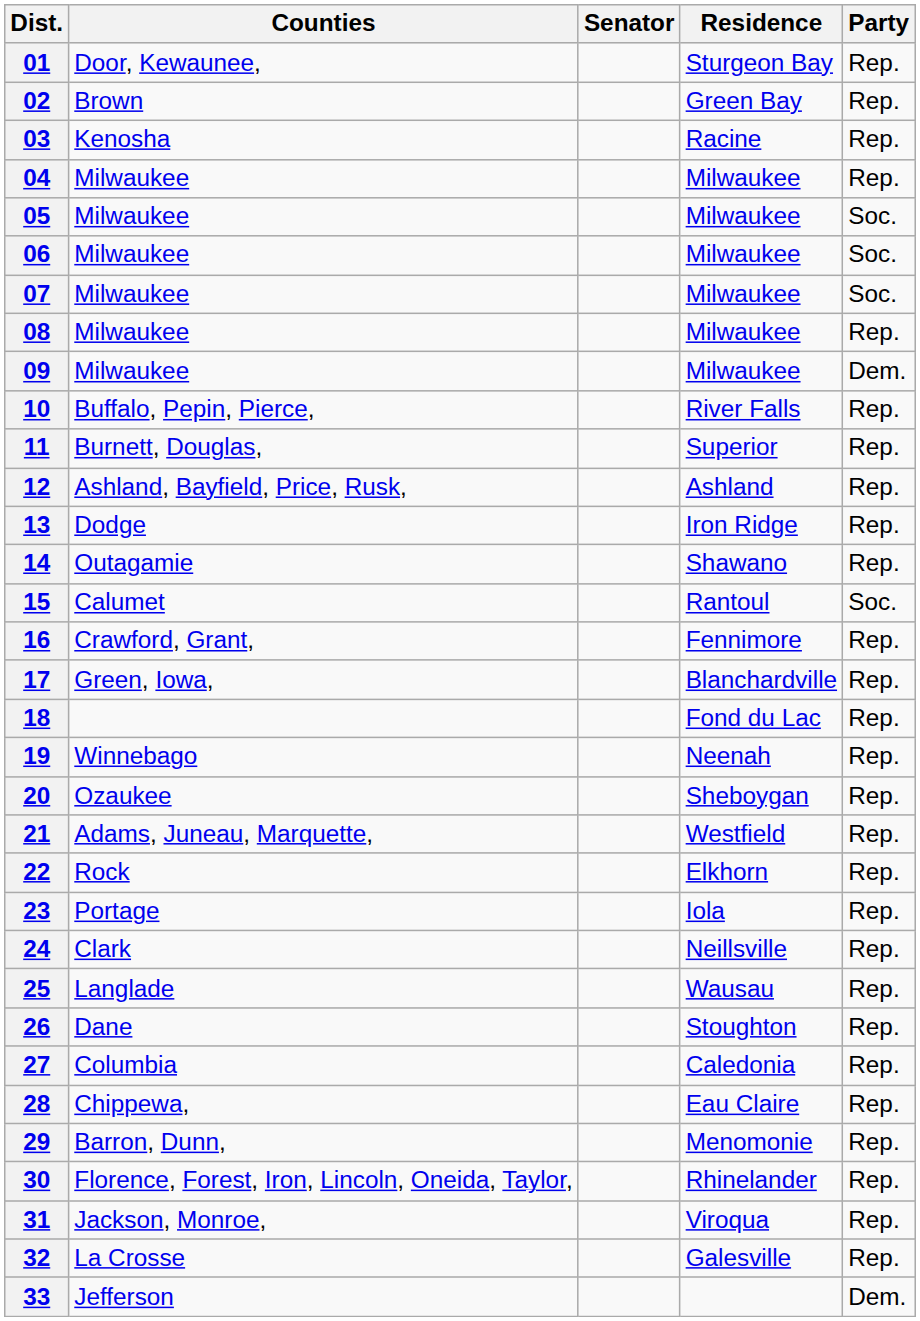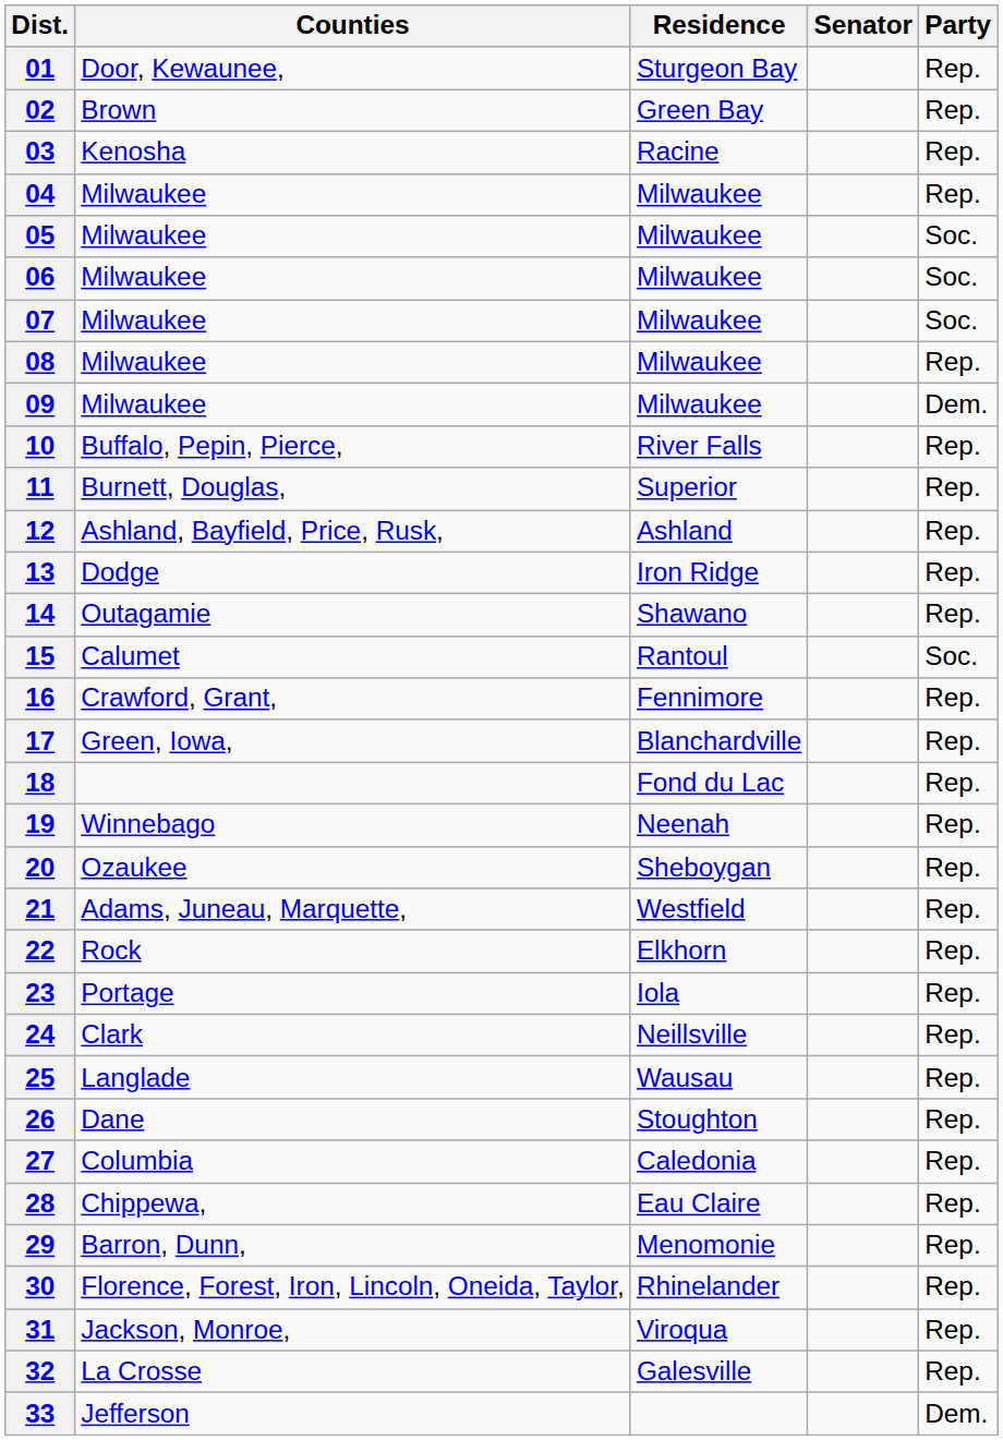 <table class="wikitable sortable">
 <tr>
 <th>Dist.</th>
 <th>Counties</th>
+<th>Residence</th>
 <th>Senator</th>
-<th>Residence</th>
 <th>Party</th>
 </tr>
 <tr>
 <th><a href='#'>01</a></th>
 <td><a href='#'>Door</a>, <a href='#'>Kewaunee</a>, </td>
+<td><a href='#'>Sturgeon Bay</a></td>
 <td></td>
-<td><a href='#'>Sturgeon Bay</a></td>
 <td>Rep.</td>
 </tr>
 <tr>
 <th><a href='#'>02</a></th>
 <td><a href='#'>Brown</a> </td>
+<td><a href='#'>Green Bay</a></td>
 <td></td>
-<td><a href='#'>Green Bay</a></td>
 <td>Rep.</td>
 </tr>
 <tr>
 <th><a href='#'>03</a></th>
 <td><a href='#'>Kenosha</a> </td>
+<td><a href='#'>Racine</a></td>
 <td></td>
-<td><a href='#'>Racine</a></td>
 <td>Rep.</td>
 </tr>
 <tr>
 <th><a href='#'>04</a></th>
 <td><a href='#'>Milwaukee</a> </td>
+<td><a href='#'>Milwaukee</a></td>
 <td></td>
-<td><a href='#'>Milwaukee</a></td>
 <td>Rep.</td>
 </tr>
 <tr>
 <th><a href='#'>05</a></th>
 <td><a href='#'>Milwaukee</a>  </td>
+<td><a href='#'>Milwaukee</a></td>
 <td></td>
-<td><a href='#'>Milwaukee</a></td>
 <td>Soc.</td>
 </tr>
 <tr>
 <th><a href='#'>06</a></th>
 <td><a href='#'>Milwaukee</a> </td>
+<td><a href='#'>Milwaukee</a></td>
 <td></td>
-<td><a href='#'>Milwaukee</a></td>
 <td>Soc.</td>
 </tr>
 <tr>
 <th><a href='#'>07</a></th>
 <td><a href='#'>Milwaukee</a> </td>
+<td><a href='#'>Milwaukee</a></td>
 <td></td>
-<td><a href='#'>Milwaukee</a></td>
 <td>Soc.</td>
 </tr>
 <tr>
 <th><a href='#'>08</a></th>
 <td><a href='#'>Milwaukee</a> </td>
+<td><a href='#'>Milwaukee</a></td>
 <td></td>
-<td><a href='#'>Milwaukee</a></td>
 <td>Rep.</td>
 </tr>
 <tr>
 <th><a href='#'>09</a></th>
 <td><a href='#'>Milwaukee</a> </td>
+<td><a href='#'>Milwaukee</a></td>
 <td></td>
-<td><a href='#'>Milwaukee</a></td>
 <td>Dem.</td>
 </tr>
 <tr>
 <th><a href='#'>10</a></th>
 <td><a href='#'>Buffalo</a>, <a href='#'>Pepin</a>, <a href='#'>Pierce</a>, </td>
+<td><a href='#'>River Falls</a></td>
 <td></td>
-<td><a href='#'>River Falls</a></td>
 <td>Rep.</td>
 </tr>
 <tr>
 <th><a href='#'>11</a></th>
 <td><a href='#'>Burnett</a>, <a href='#'>Douglas</a>, </td>
+<td><a href='#'>Superior</a></td>
 <td></td>
-<td><a href='#'>Superior</a></td>
 <td>Rep.</td>
 </tr>
 <tr>
 <th><a href='#'>12</a></th>
 <td><a href='#'>Ashland</a>, <a href='#'>Bayfield</a>, <a href='#'>Price</a>, <a href='#'>Rusk</a>, </td>
+<td><a href='#'>Ashland</a></td>
 <td></td>
-<td><a href='#'>Ashland</a></td>
 <td>Rep.</td>
 </tr>
 <tr>
 <th><a href='#'>13</a></th>
 <td><a href='#'>Dodge</a> </td>
+<td><a href='#'>Iron Ridge</a></td>
 <td></td>
-<td><a href='#'>Iron Ridge</a></td>
 <td>Rep.</td>
 </tr>
 <tr>
 <th><a href='#'>14</a></th>
 <td><a href='#'>Outagamie</a> </td>
+<td><a href='#'>Shawano</a></td>
 <td></td>
-<td><a href='#'>Shawano</a></td>
 <td>Rep.</td>
 </tr>
 <tr>
 <th><a href='#'>15</a></th>
 <td><a href='#'>Calumet</a> </td>
+<td><a href='#'>Rantoul</a></td>
 <td></td>
-<td><a href='#'>Rantoul</a></td>
 <td>Soc.</td>
 </tr>
 <tr>
 <th><a href='#'>16</a></th>
 <td><a href='#'>Crawford</a>, <a href='#'>Grant</a>, </td>
+<td><a href='#'>Fennimore</a></td>
 <td></td>
-<td><a href='#'>Fennimore</a></td>
 <td>Rep.</td>
 </tr>
 <tr>
 <th><a href='#'>17</a></th>
 <td><a href='#'>Green</a>, <a href='#'>Iowa</a>, </td>
+<td><a href='#'>Blanchardville</a></td>
 <td></td>
-<td><a href='#'>Blanchardville</a></td>
 <td>Rep.</td>
 </tr>
 <tr>
 <th><a href='#'>18</a></th>
 <td> </td>
+<td><a href='#'>Fond du Lac</a></td>
 <td></td>
-<td><a href='#'>Fond du Lac</a></td>
 <td>Rep.</td>
 </tr>
 <tr>
 <th><a href='#'>19</a></th>
 <td><a href='#'>Winnebago</a></td>
+<td><a href='#'>Neenah</a></td>
 <td></td>
-<td><a href='#'>Neenah</a></td>
 <td>Rep.</td>
 </tr>
 <tr>
 <th><a href='#'>20</a></th>
 <td><a href='#'>Ozaukee</a> </td>
+<td><a href='#'>Sheboygan</a></td>
 <td></td>
-<td><a href='#'>Sheboygan</a></td>
 <td>Rep.</td>
 </tr>
 <tr>
 <th><a href='#'>21</a></th>
 <td><a href='#'>Adams</a>, <a href='#'>Juneau</a>, <a href='#'>Marquette</a>, </td>
+<td><a href='#'>Westfield</a></td>
 <td></td>
-<td><a href='#'>Westfield</a></td>
 <td>Rep.</td>
 </tr>
 <tr>
 <th><a href='#'>22</a></th>
 <td><a href='#'>Rock</a> </td>
+<td><a href='#'>Elkhorn</a></td>
 <td></td>
-<td><a href='#'>Elkhorn</a></td>
 <td>Rep.</td>
 </tr>
 <tr>
 <th><a href='#'>23</a></th>
 <td><a href='#'>Portage</a> </td>
+<td><a href='#'>Iola</a></td>
 <td></td>
-<td><a href='#'>Iola</a></td>
 <td>Rep.</td>
 </tr>
 <tr>
 <th><a href='#'>24</a></th>
 <td><a href='#'>Clark</a> </td>
+<td><a href='#'>Neillsville</a></td>
 <td></td>
-<td><a href='#'>Neillsville</a></td>
 <td>Rep.</td>
 </tr>
 <tr>
 <th><a href='#'>25</a></th>
 <td><a href='#'>Langlade</a> </td>
+<td><a href='#'>Wausau</a></td>
 <td></td>
-<td><a href='#'>Wausau</a></td>
 <td>Rep.</td>
 </tr>
 <tr>
 <th><a href='#'>26</a></th>
 <td><a href='#'>Dane</a></td>
+<td><a href='#'>Stoughton</a></td>
 <td></td>
-<td><a href='#'>Stoughton</a></td>
 <td>Rep.</td>
 </tr>
 <tr>
 <th><a href='#'>27</a></th>
 <td><a href='#'>Columbia</a> </td>
+<td><a href='#'>Caledonia</a></td>
 <td></td>
-<td><a href='#'>Caledonia</a></td>
 <td>Rep.</td>
 </tr>
 <tr>
 <th><a href='#'>28</a></th>
 <td><a href='#'>Chippewa</a>, </td>
+<td><a href='#'>Eau Claire</a></td>
 <td></td>
-<td><a href='#'>Eau Claire</a></td>
 <td>Rep.</td>
 </tr>
 <tr>
 <th><a href='#'>29</a></th>
 <td><a href='#'>Barron</a>, <a href='#'>Dunn</a>, </td>
+<td><a href='#'>Menomonie</a></td>
 <td></td>
-<td><a href='#'>Menomonie</a></td>
 <td>Rep.</td>
 </tr>
 <tr>
 <th><a href='#'>30</a></th>
 <td><a href='#'>Florence</a>, <a href='#'>Forest</a>, <a href='#'>Iron</a>, <a href='#'>Lincoln</a>, <a href='#'>Oneida</a>, <a href='#'>Taylor</a>, </td>
+<td><a href='#'>Rhinelander</a></td>
 <td></td>
-<td><a href='#'>Rhinelander</a></td>
 <td>Rep.</td>
 </tr>
 <tr>
 <th><a href='#'>31</a></th>
 <td><a href='#'>Jackson</a>, <a href='#'>Monroe</a>, </td>
+<td><a href='#'>Viroqua</a></td>
 <td></td>
-<td><a href='#'>Viroqua</a></td>
 <td>Rep.</td>
 </tr>
 <tr>
 <th><a href='#'>32</a></th>
 <td><a href='#'>La Crosse</a> </td>
+<td><a href='#'>Galesville</a></td>
 <td></td>
-<td><a href='#'>Galesville</a></td>
 <td>Rep.</td>
 </tr>
 <tr>
 <th><a href='#'>33</a></th>
 <td><a href='#'>Jefferson</a> </td>
 <td></td>
 <td></td>
 <td>Dem.</td>
 </tr>
 </table>
